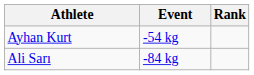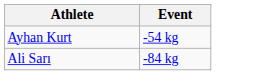 <table class=wikitable>
 <tr>
 <th width=150>Athlete</th>
 <th width=75>Event</th>
-<th>Rank</th>
 </tr>
 <tr>
 <td><a href='#'>Ayhan Kurt</a></td>
 <td><a href='#'>-54 kg</a></td>
-<td align=center></td>
 </tr>
 <tr>
 <td><a href='#'>Ali Sarı</a></td>
 <td><a href='#'>-84 kg</a></td>
-<td align=center></td>
 </tr>
 </table>
